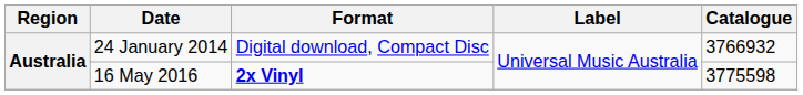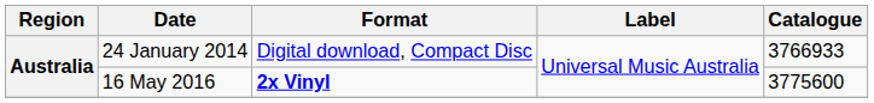 <table class="wikitable plainrowheaders">
 <tr>
 <th scope="col">Region</th>
 <th scope="col">Date</th>
 <th scope="col">Format</th>
 <th scope="col">Label</th>
 <th scope=”col”>Catalogue</th>
 </tr>
 <tr>
 <th rowspan="2">Australia</th>
 <td>24 January 2014</td>
 <td><a href='#'>Digital download</a>, <a href='#'>Compact Disc</a></td>
 <td rowspan="2"><a href='#'>Universal Music Australia</a></td>
-<td>3766932</td>
+<td>3766933</td>
 </tr>
 <tr>
 <td>16 May 2016</td>
 <td><strong><a href='#'>2x Vinyl</a></strong></td>
-<td>3775598</td>
+<td>3775600</td>
 </tr>
 <tr>
 </tr>
 </table>
